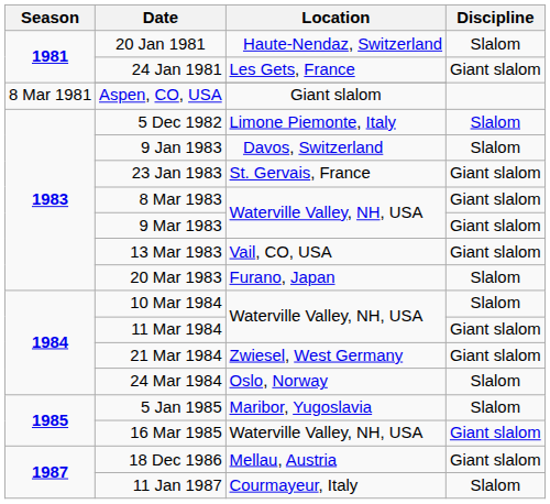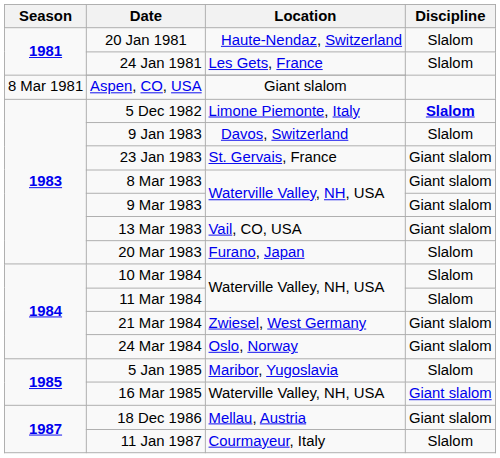 <table class="wikitable">
 <tr>
 <th>Season</th>
 <th>Date</th>
 <th>Location</th>
 <th>Discipline</th>
 </tr>
 <tr>
 <td rowspan=3 align=center><strong><a href='#'>1981</a></strong></td>
 <td align=center>20 Jan 1981</td>
 <td>   <a href='#'>Haute-Nendaz</a>, <a href='#'>Switzerland</a></td>
 <td align=center>Slalom</td>
 </tr>
 <tr>
 <td align=right>24 Jan 1981</td>
 <td> <a href='#'>Les Gets</a>, <a href='#'>France</a></td>
-<td align=center>Giant slalom</td>
+<td align=center>Slalom</td>
 </tr>
 <tr>
 </tr>
 <tr>
 <td align=right>8 Mar 1981</td>
 <td> <a href='#'>Aspen</a>, <a href='#'>CO</a>, <a href='#'>USA</a></td>
 <td align=center>Giant slalom</td>
 </tr>
 <tr>
 <td rowspan=7 align=center><strong><a href='#'>1983</a></strong></td>
 <td align=right>5 Dec 1982</td>
 <td> <a href='#'>Limone Piemonte</a>,  <a href='#'>Italy</a></td>
-<td align=center><a href='#'>Slalom</a></td>
+<td align=center><strong><a href='#'>Slalom</a></strong></td>
 </tr>
 <tr>
 <td align=right>9 Jan 1983</td>
 <td>   <a href='#'>Davos</a>, <a href='#'>Switzerland</a></td>
 <td align=center>Slalom</td>
 </tr>
 <tr>
 <td align=right>23 Jan 1983</td>
 <td> <a href='#'>St. Gervais</a>, France</td>
 <td align=center>Giant slalom</td>
 </tr>
 <tr>
 <td align=right>8 Mar 1983</td>
 <td rowspan=2> <a href='#'>Waterville Valley</a>, <a href='#'>NH</a>, USA</td>
 <td align=center>Giant slalom</td>
 </tr>
 <tr>
 <td align=right>9 Mar 1983</td>
 <td align=center>Giant slalom</td>
 </tr>
 <tr>
 <td align=right>13 Mar 1983</td>
 <td> <a href='#'>Vail</a>, CO, USA</td>
 <td align=center>Giant slalom</td>
 </tr>
 <tr>
 <td align=right>20 Mar 1983</td>
 <td> <a href='#'>Furano</a>, <a href='#'>Japan</a></td>
 <td align=center>Slalom</td>
 </tr>
 <tr>
 <td rowspan=4 align=center><strong><a href='#'>1984</a></strong></td>
 <td align=right>10 Mar 1984</td>
 <td rowspan=2> Waterville Valley, NH, USA</td>
 <td align=center>Slalom</td>
 </tr>
 <tr>
 <td align=right>11 Mar 1984</td>
-<td>Giant slalom</td>
+<td align=center>Slalom</td>
 </tr>
 <tr>
 <td align=right>21 Mar 1984</td>
 <td> <a href='#'>Zwiesel</a>, <a href='#'>West Germany</a></td>
 <td align=center>Giant slalom</td>
 </tr>
 <tr>
 <td align=right>24 Mar 1984</td>
 <td> <a href='#'>Oslo</a>, <a href='#'>Norway</a></td>
-<td align=center>Slalom</td>
+<td align=center>Giant slalom</td>
 </tr>
 <tr>
 <td rowspan=2 align=center><strong><a href='#'>1985</a></strong></td>
 <td align=right>5 Jan 1985</td>
 <td> <a href='#'>Maribor</a>, <a href='#'>Yugoslavia</a></td>
 <td align=center>Slalom</td>
 </tr>
 <tr>
 <td align=right>16 Mar 1985</td>
 <td> Waterville Valley, NH, USA</td>
 <td align=center><a href='#'>Giant slalom</a></td>
 </tr>
 <tr>
 <td rowspan=2 align=center><strong><a href='#'>1987</a></strong></td>
 <td align=right>18 Dec 1986</td>
 <td> <a href='#'>Mellau</a>, <a href='#'>Austria</a></td>
 <td align=center>Giant slalom</td>
 </tr>
 <tr>
 <td align=right>11 Jan 1987</td>
 <td> <a href='#'>Courmayeur</a>, Italy</td>
 <td align=center>Slalom</td>
 </tr>
 </table>
